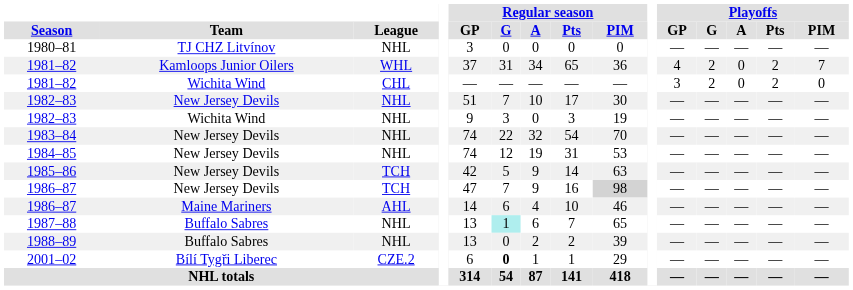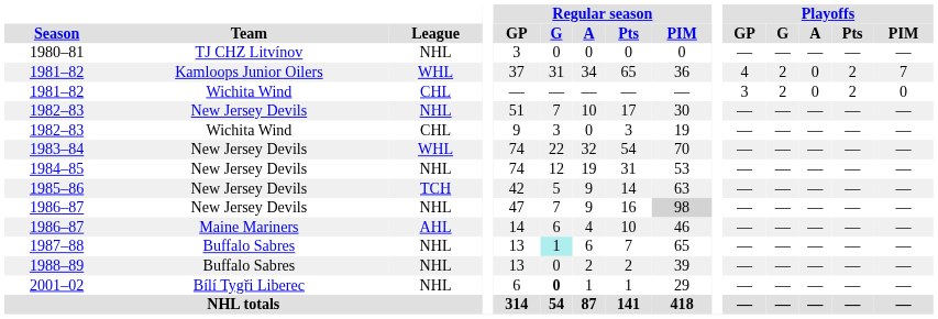 <table border="0" cellpadding="1" cellspacing="0" style="text-align:center; width:60em">
 <tr bgcolor="#e0e0e0">
 <th colspan="3" bgcolor="#ffffff"> </th>
 <th rowspan="99" bgcolor="#ffffff"> </th>
 <th colspan="5"><a href='#'>Regular season</a></th>
 <th rowspan="99" bgcolor="#ffffff"> </th>
 <th colspan="5"><a href='#'>Playoffs</a></th>
 </tr>
 <tr bgcolor="#e0e0e0">
 <th><a href='#'>Season</a></th>
 <th>Team</th>
 <th>League</th>
 <th>GP</th>
 <th><a href='#'>G</a></th>
 <th><a href='#'>A</a></th>
 <th><a href='#'>Pts</a></th>
 <th><a href='#'>PIM</a></th>
 <th>GP</th>
 <th>G</th>
 <th>A</th>
 <th>Pts</th>
 <th>PIM</th>
 </tr>
 <tr>
 <td>1980–81</td>
 <td><a href='#'>TJ CHZ Litvínov</a></td>
 <td>NHL</td>
 <td>3</td>
 <td>0</td>
 <td>0</td>
 <td>0</td>
 <td>0</td>
 <td>—</td>
 <td>—</td>
 <td>—</td>
 <td>—</td>
 <td>—</td>
 </tr>
 <tr bgcolor="#f0f0f0">
 <td><a href='#'>1981–82</a></td>
 <td><a href='#'>Kamloops Junior Oilers</a></td>
 <td><a href='#'>WHL</a></td>
 <td>37</td>
 <td>31</td>
 <td>34</td>
 <td>65</td>
 <td>36</td>
 <td>4</td>
 <td>2</td>
 <td>0</td>
 <td>2</td>
 <td>7</td>
 </tr>
 <tr>
 <td><a href='#'>1981–82</a></td>
 <td><a href='#'>Wichita Wind</a></td>
 <td><a href='#'>CHL</a></td>
 <td>—</td>
 <td>—</td>
 <td>—</td>
 <td>—</td>
 <td>—</td>
 <td>3</td>
 <td>2</td>
 <td>0</td>
 <td>2</td>
 <td>0</td>
 </tr>
 <tr bgcolor="#f0f0f0">
 <td><a href='#'>1982–83</a></td>
 <td><a href='#'>New Jersey Devils</a></td>
 <td><a href='#'>NHL</a></td>
 <td>51</td>
 <td>7</td>
 <td>10</td>
 <td>17</td>
 <td>30</td>
 <td>—</td>
 <td>—</td>
 <td>—</td>
 <td>—</td>
 <td>—</td>
 </tr>
 <tr>
 <td><a href='#'>1982–83</a></td>
 <td>Wichita Wind</td>
-<td>NHL</td>
+<td>CHL</td>
 <td>9</td>
 <td>3</td>
 <td>0</td>
 <td>3</td>
 <td>19</td>
 <td>—</td>
 <td>—</td>
 <td>—</td>
 <td>—</td>
 <td>—</td>
 </tr>
 <tr bgcolor="#f0f0f0">
 <td><a href='#'>1983–84</a></td>
 <td>New Jersey Devils</td>
-<td>NHL</td>
+<td><a href='#'>WHL</a></td>
 <td>74</td>
 <td>22</td>
 <td>32</td>
 <td>54</td>
 <td>70</td>
 <td>—</td>
 <td>—</td>
 <td>—</td>
 <td>—</td>
 <td>—</td>
 </tr>
 <tr>
 <td><a href='#'>1984–85</a></td>
 <td>New Jersey Devils</td>
 <td>NHL</td>
 <td>74</td>
 <td>12</td>
 <td>19</td>
 <td>31</td>
 <td>53</td>
 <td>—</td>
 <td>—</td>
 <td>—</td>
 <td>—</td>
 <td>—</td>
 </tr>
 <tr bgcolor="#f0f0f0">
 <td><a href='#'>1985–86</a></td>
 <td>New Jersey Devils</td>
 <td><a href='#'>TCH</a></td>
 <td>42</td>
 <td>5</td>
 <td>9</td>
 <td>14</td>
 <td>63</td>
 <td>—</td>
 <td>—</td>
 <td>—</td>
 <td>—</td>
 <td>—</td>
 </tr>
 <tr>
 <td><a href='#'>1986–87</a></td>
 <td>New Jersey Devils</td>
-<td><a href='#'>TCH</a></td>
+<td>NHL</td>
 <td>47</td>
 <td>7</td>
 <td>9</td>
 <td>16</td>
 <td style="background: lightgrey;">98</td>
 <td>—</td>
 <td>—</td>
 <td>—</td>
 <td>—</td>
 <td>—</td>
 </tr>
 <tr bgcolor="#f0f0f0">
 <td><a href='#'>1986–87</a></td>
 <td><a href='#'>Maine Mariners</a></td>
 <td><a href='#'>AHL</a></td>
 <td>14</td>
 <td>6</td>
 <td>4</td>
 <td>10</td>
 <td>46</td>
 <td>—</td>
 <td>—</td>
 <td>—</td>
 <td>—</td>
 <td>—</td>
 </tr>
 <tr>
 <td><a href='#'>1987–88</a></td>
 <td><a href='#'>Buffalo Sabres</a></td>
 <td>NHL</td>
 <td>13</td>
 <td style="background: paleturquoise;">1</td>
 <td>6</td>
 <td>7</td>
 <td>65</td>
 <td>—</td>
 <td>—</td>
 <td>—</td>
 <td>—</td>
 <td>—</td>
 </tr>
 <tr bgcolor="#f0f0f0">
 <td><a href='#'>1988–89</a></td>
 <td>Buffalo Sabres</td>
 <td>NHL</td>
 <td>13</td>
 <td>0</td>
 <td>2</td>
 <td>2</td>
 <td>39</td>
 <td>—</td>
 <td>—</td>
 <td>—</td>
 <td>—</td>
 <td>—</td>
 </tr>
 <tr>
 <td><a href='#'>2001–02</a></td>
 <td><a href='#'>Bílí Tygři Liberec</a></td>
-<td><a href='#'>CZE.2</a></td>
+<td>NHL</td>
 <td>6</td>
 <td><strong>0</strong></td>
 <td>1</td>
 <td>1</td>
 <td>29</td>
 <td>—</td>
 <td>—</td>
 <td>—</td>
 <td>—</td>
 <td>—</td>
 </tr>
 <tr bgcolor="#e0e0e0">
 <th colspan="3">NHL totals</th>
 <th>314</th>
 <th>54</th>
 <th>87</th>
 <th>141</th>
 <th>418</th>
 <th>—</th>
 <th>—</th>
 <th>—</th>
 <th>—</th>
 <th>—</th>
 </tr>
 </table>
